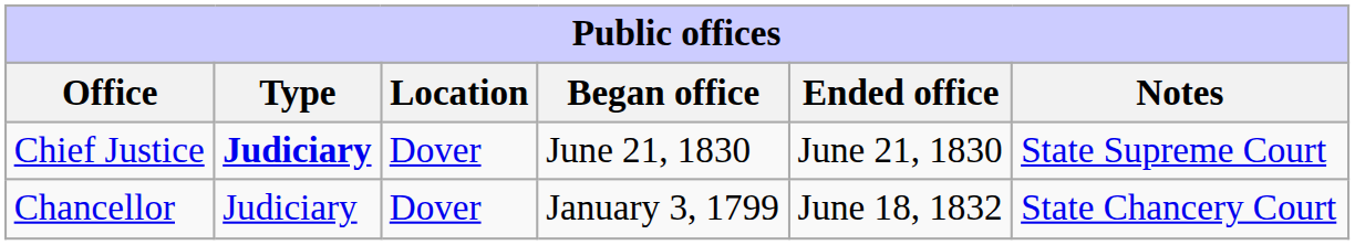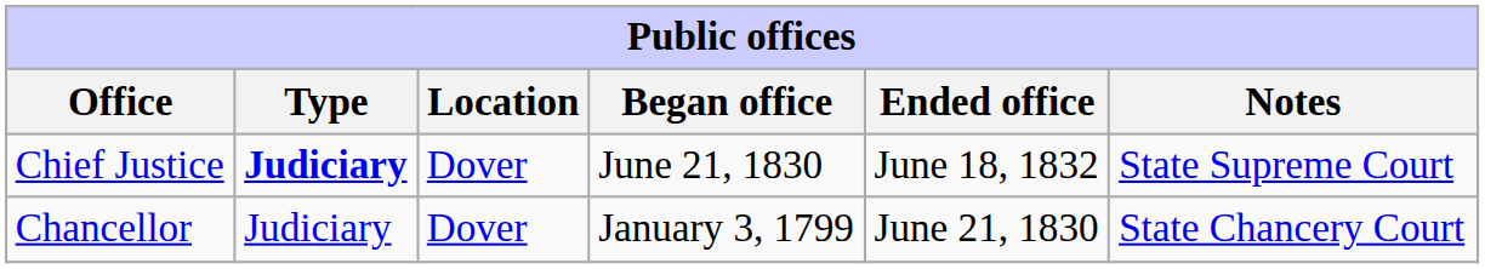 <table class=wikitable style="width: 94%" style="text-align: center;" align="center">
 <tr bgcolor=#cccccc>
 <th colspan=7 style="background: #ccccff;">Public offices</th>
 </tr>
 <tr>
 <th>Office</th>
 <th>Type</th>
 <th>Location</th>
 <th>Began office</th>
 <th>Ended office</th>
 <th>Notes</th>
 </tr>
 <tr>
 <td><a href='#'>Chief Justice</a></td>
 <td><strong><a href='#'>Judiciary</a></strong></td>
 <td><a href='#'>Dover</a></td>
 <td>June 21, 1830</td>
-<td>June 21, 1830</td>
+<td>June 18, 1832</td>
 <td><a href='#'>State Supreme Court</a></td>
 </tr>
 <tr>
 <td><a href='#'>Chancellor</a></td>
 <td><a href='#'>Judiciary</a></td>
 <td><a href='#'>Dover</a></td>
 <td>January 3, 1799</td>
-<td>June 18, 1832</td>
+<td>June 21, 1830</td>
 <td><a href='#'>State Chancery Court</a></td>
 </tr>
 </table>
